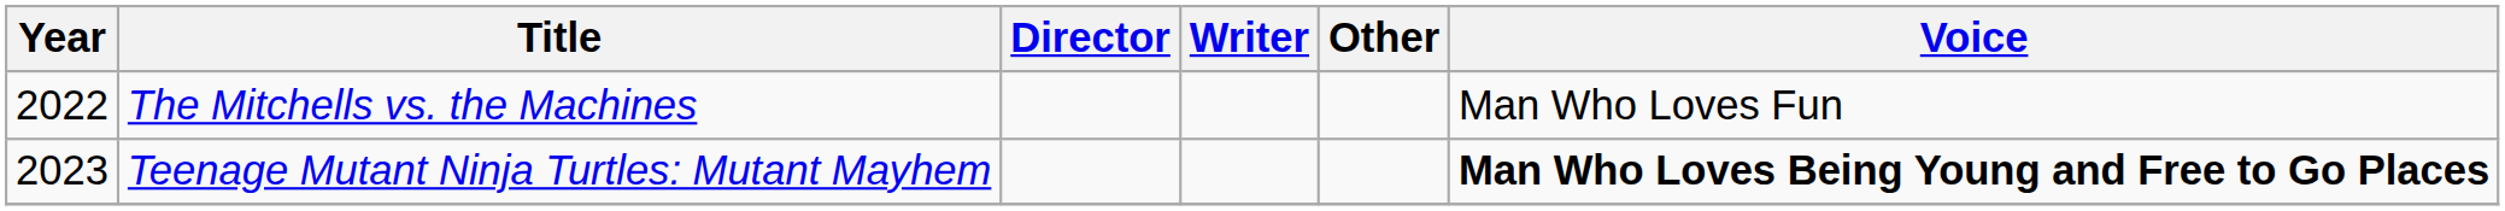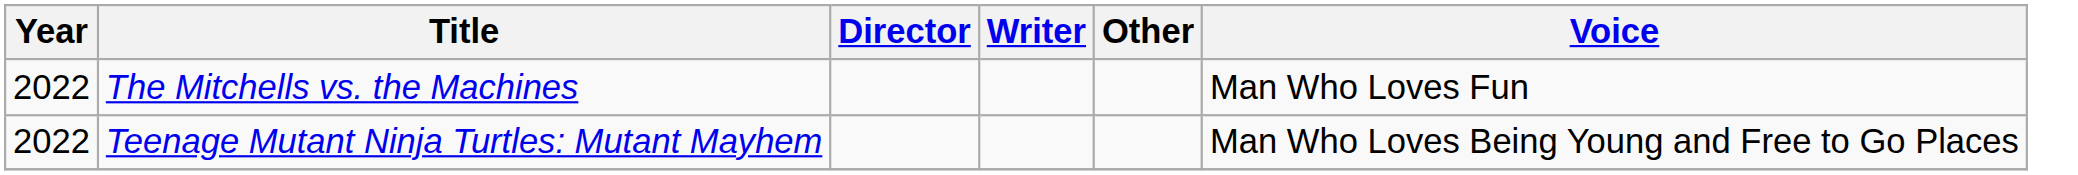 <table class="wikitable">
 <tr>
 <th>Year</th>
 <th>Title</th>
 <th><a href='#'>Director</a></th>
 <th><a href='#'>Writer</a></th>
 <th>Other</th>
 <th><a href='#'>Voice</a></th>
 </tr>
 <tr>
 <td>2022</td>
 <td><em><a href='#'>The Mitchells vs. the Machines</a></em></td>
 <td></td>
 <td></td>
 <td></td>
 <td>Man Who Loves Fun</td>
 </tr>
 <tr>
-<td>2023</td>
+<td>2022</td>
 <td><em><a href='#'>Teenage Mutant Ninja Turtles: Mutant Mayhem</a></em></td>
 <td></td>
 <td></td>
 <td></td>
-<td><strong>Man Who Loves Being Young and Free to Go Places</strong></td>
+<td>Man Who Loves Being Young and Free to Go Places</td>
 </tr>
 <tr>
 </tr>
 </table>
